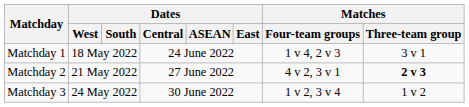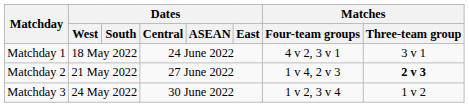 <table class="wikitable" style="text-align:center">
 <tr>
 <th rowspan=2>Matchday</th>
 <th colspan=5>Dates</th>
 <th colspan=2>Matches</th>
 </tr>
 <tr>
 <th>West</th>
 <th>South</th>
 <th>Central</th>
 <th>ASEAN</th>
 <th>East</th>
 <th>Four-team groups</th>
 <th>Three-team group</th>
 </tr>
 <tr>
 <td>Matchday 1</td>
 <td colspan=2>18 May 2022</td>
 <td colspan=3>24 June 2022</td>
-<td>1 v 4, 2 v 3</td>
+<td>4 v 2, 3 v 1</td>
 <td>3 v 1</td>
 </tr>
 <tr>
 <td>Matchday 2</td>
 <td colspan=2>21 May 2022</td>
 <td colspan=3>27 June 2022</td>
-<td>4 v 2, 3 v 1</td>
+<td>1 v 4, 2 v 3</td>
 <td><strong>2 v 3</strong></td>
 </tr>
 <tr>
 <td>Matchday 3</td>
 <td colspan=2>24 May 2022</td>
 <td colspan=3>30 June 2022</td>
 <td>1 v 2, 3 v 4</td>
 <td>1 v 2</td>
 </tr>
 </table>
